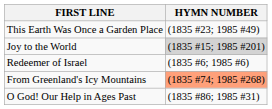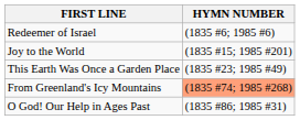 <table class="wikitable">
 <tr>
 <th>FIRST LINE</th>
 <th>HYMN NUMBER</th>
 </tr>
 <tr>
-<td>This Earth Was Once a Garden Place</td>
-<td>(1835 #23; 1985 #49)</td>
+<td>Redeemer of Israel</td>
+<td>(1835 #6; 1985 #6)</td>
 </tr>
 <tr>
 <td>Joy to the World</td>
-<td style="background: lightgrey;">(1835 #15; 1985 #201)</td>
+<td>(1835 #15; 1985 #201)</td>
 </tr>
 <tr>
-<td>Redeemer of Israel</td>
-<td>(1835 #6; 1985 #6)</td>
+<td>This Earth Was Once a Garden Place</td>
+<td>(1835 #23; 1985 #49)</td>
 </tr>
 <tr>
 <td>From Greenland's Icy Mountains</td>
 <td style="background: lightsalmon;">(1835 #74; 1985 #268)</td>
 </tr>
 <tr>
 <td>O God! Our Help in Ages Past</td>
 <td>(1835 #86; 1985 #31)</td>
 </tr>
 </table>
